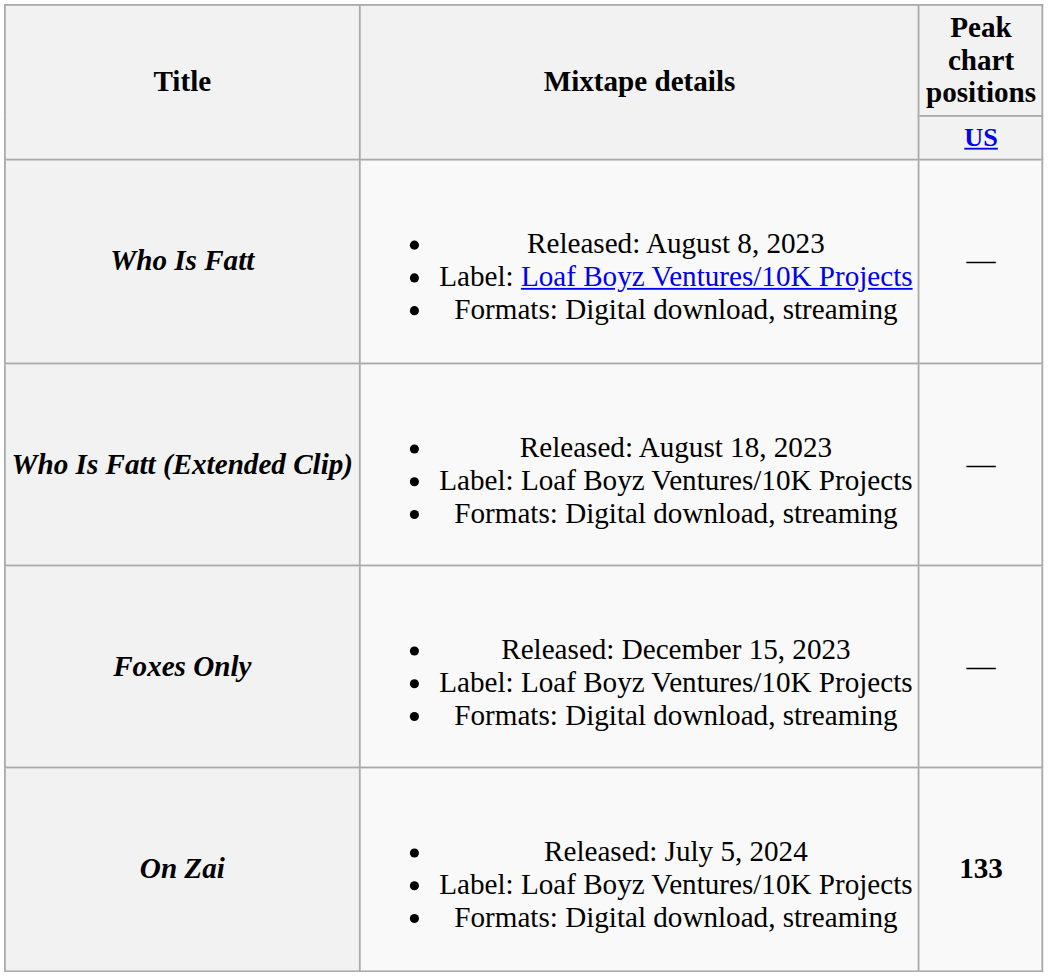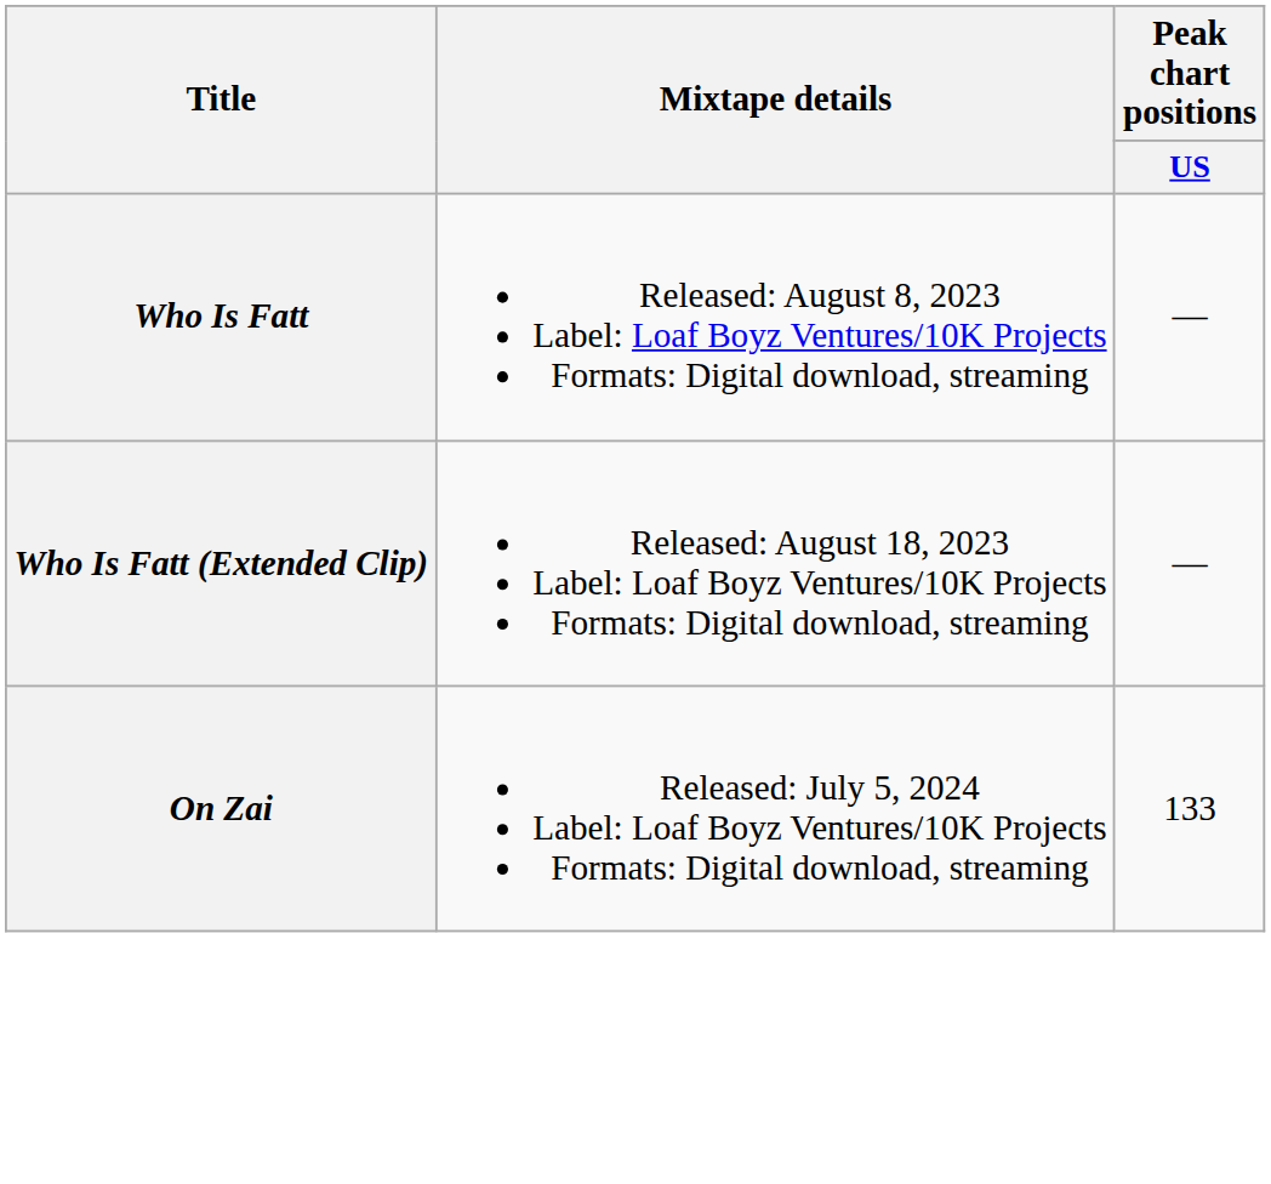 <table class="wikitable plainrowheaders" style="text-align:center;">
 <tr>
 <th scope="col" rowspan="2">Title</th>
 <th scope="col" rowspan="2">Mixtape details</th>
 <th scope="col">Peak chart positions</th>
 </tr>
 <tr>
 <th scope="col" style="width:3em;font-size:90%"><a href='#'>US</a><br></th>
 </tr>
 <tr>
 <th scope="row"><em>Who Is Fatt</em></th>
 <td><br><ul><li>Released: August 8, 2023</li><li>Label: <a href='#'>Loaf Boyz Ventures/10K Projects</a></li><li>Formats: Digital download, streaming</li></ul></td>
 <td>—</td>
 </tr>
 <tr>
 <th scope="row"><em>Who Is Fatt (Extended Clip)</em></th>
 <td><br><ul><li>Released: August 18, 2023</li><li>Label: Loaf Boyz Ventures/10K Projects</li><li>Formats: Digital download, streaming</li></ul></td>
 <td>—</td>
 </tr>
 <tr>
-<th scope="row"><em>Foxes Only</em></th>
-<td><br><ul><li>Released: December 15, 2023</li><li>Label: Loaf Boyz Ventures/10K Projects</li><li>Formats: Digital download, streaming</li></ul></td>
-<td>—</td>
-</tr>
-<tr>
 <th scope="row"><em>On Zai</em></th>
 <td><br><ul><li>Released: July 5, 2024</li><li>Label: Loaf Boyz Ventures/10K Projects</li><li>Formats: Digital download, streaming</li></ul></td>
-<td><strong>133</strong></td>
+<td>133</td>
 </tr>
 </table>
